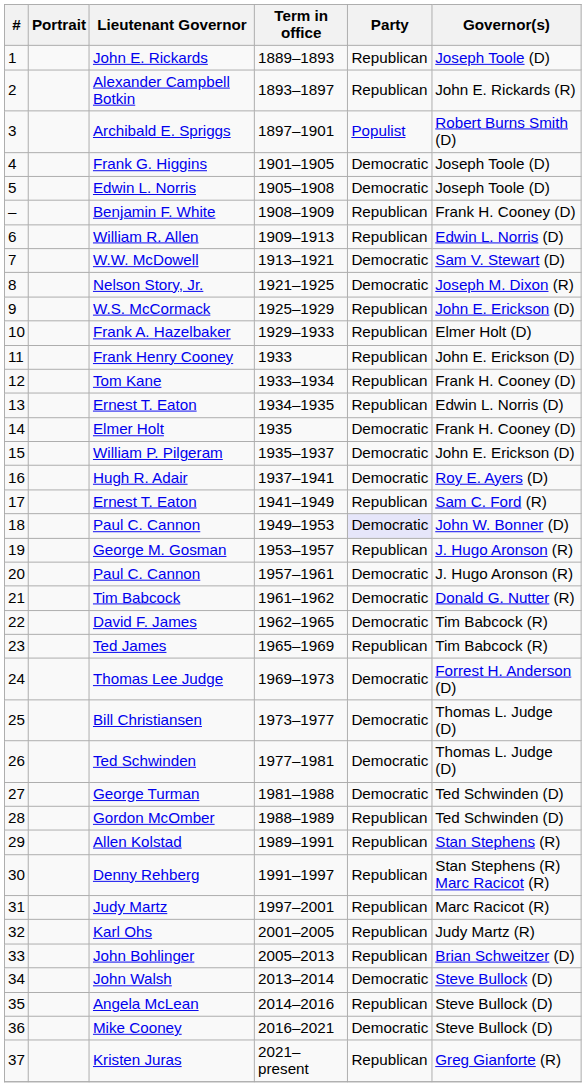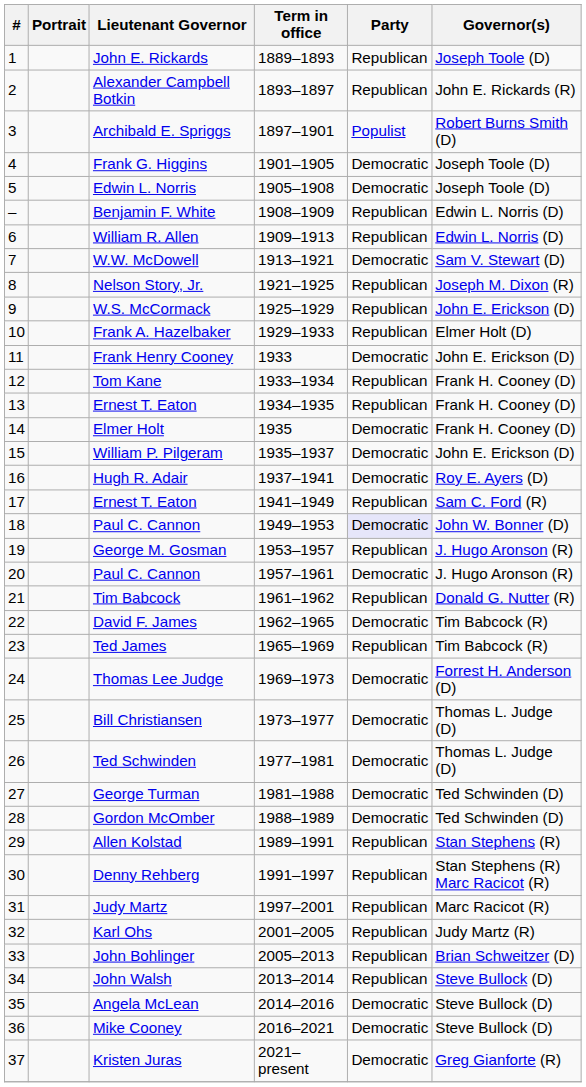 <table class="wikitable unsortable">
 <tr>
 <th>#</th>
 <th>Portrait</th>
 <th>Lieutenant Governor</th>
 <th>Term in office</th>
 <th>Party</th>
 <th>Governor(s)</th>
 </tr>
 <tr>
 <td>1</td>
 <td></td>
 <td><a href='#'>John E. Rickards</a></td>
 <td>1889–1893</td>
 <td>Republican</td>
 <td><a href='#'>Joseph Toole</a> (D)</td>
 </tr>
 <tr>
 <td>2</td>
 <td></td>
 <td><a href='#'>Alexander Campbell Botkin</a></td>
 <td>1893–1897</td>
 <td>Republican</td>
 <td>John E. Rickards (R)</td>
 </tr>
 <tr>
 <td>3</td>
 <td></td>
 <td><a href='#'>Archibald E. Spriggs</a></td>
 <td>1897–1901</td>
 <td><a href='#'>Populist</a></td>
 <td><a href='#'>Robert Burns Smith</a> (D)</td>
 </tr>
 <tr>
 <td>4</td>
 <td></td>
 <td><a href='#'>Frank G. Higgins</a></td>
 <td>1901–1905</td>
 <td>Democratic</td>
 <td>Joseph Toole (D)</td>
 </tr>
 <tr>
 <td>5</td>
 <td></td>
 <td><a href='#'>Edwin L. Norris</a></td>
 <td>1905–1908</td>
 <td>Democratic</td>
 <td>Joseph Toole (D)</td>
 </tr>
 <tr>
 <td>–</td>
 <td></td>
 <td><a href='#'>Benjamin F. White</a></td>
 <td>1908–1909</td>
 <td>Republican</td>
-<td>Frank H. Cooney (D)</td>
+<td>Edwin L. Norris (D)</td>
 </tr>
 <tr>
 <td>6</td>
 <td></td>
 <td><a href='#'>William R. Allen</a></td>
 <td>1909–1913</td>
 <td>Republican</td>
 <td><a href='#'>Edwin L. Norris</a> (D)</td>
 </tr>
 <tr>
 <td>7</td>
 <td></td>
 <td><a href='#'>W.W. McDowell</a></td>
 <td>1913–1921</td>
 <td>Democratic</td>
 <td><a href='#'>Sam V. Stewart</a> (D)</td>
 </tr>
 <tr>
 <td>8</td>
 <td></td>
 <td><a href='#'>Nelson Story, Jr.</a></td>
 <td>1921–1925</td>
-<td>Democratic</td>
+<td>Republican</td>
 <td><a href='#'>Joseph M. Dixon</a> (R)</td>
 </tr>
 <tr>
 <td>9</td>
 <td></td>
 <td><a href='#'>W.S. McCormack</a></td>
 <td>1925–1929</td>
 <td>Republican</td>
 <td><a href='#'>John E. Erickson</a> (D)</td>
 </tr>
 <tr>
 <td>10</td>
 <td></td>
 <td><a href='#'>Frank A. Hazelbaker</a></td>
 <td>1929–1933</td>
 <td>Republican</td>
 <td>Elmer Holt (D)</td>
 </tr>
 <tr>
 <td>11</td>
 <td></td>
 <td><a href='#'>Frank Henry Cooney</a></td>
 <td>1933</td>
-<td>Republican</td>
+<td>Democratic</td>
 <td>John E. Erickson (D)</td>
 </tr>
 <tr>
 <td>12</td>
 <td></td>
 <td><a href='#'>Tom Kane</a></td>
 <td>1933–1934</td>
 <td>Republican</td>
 <td>Frank H. Cooney (D)</td>
 </tr>
 <tr>
 <td>13</td>
 <td></td>
 <td><a href='#'>Ernest T. Eaton</a></td>
 <td>1934–1935</td>
 <td>Republican</td>
-<td>Edwin L. Norris (D)</td>
+<td>Frank H. Cooney (D)</td>
 </tr>
 <tr>
 <td>14</td>
 <td></td>
 <td><a href='#'>Elmer Holt</a></td>
 <td>1935</td>
 <td>Democratic</td>
 <td>Frank H. Cooney (D)</td>
 </tr>
 <tr>
 <td>15</td>
 <td></td>
 <td><a href='#'>William P. Pilgeram</a></td>
 <td>1935–1937</td>
 <td>Democratic</td>
 <td>John E. Erickson (D)</td>
 </tr>
 <tr>
 <td>16</td>
 <td></td>
 <td><a href='#'>Hugh R. Adair</a></td>
 <td>1937–1941</td>
 <td>Democratic</td>
 <td><a href='#'>Roy E. Ayers</a> (D)</td>
 </tr>
 <tr>
 <td>17</td>
 <td></td>
 <td><a href='#'>Ernest T. Eaton</a></td>
 <td>1941–1949</td>
 <td>Republican</td>
 <td><a href='#'>Sam C. Ford</a> (R)</td>
 </tr>
 <tr>
 <td>18</td>
 <td></td>
 <td><a href='#'>Paul C. Cannon</a></td>
 <td>1949–1953</td>
 <td style="background: lavender;">Democratic</td>
 <td><a href='#'>John W. Bonner</a> (D)</td>
 </tr>
 <tr>
 <td>19</td>
 <td></td>
 <td><a href='#'>George M. Gosman</a></td>
 <td>1953–1957</td>
 <td>Republican</td>
 <td><a href='#'>J. Hugo Aronson</a> (R)</td>
 </tr>
 <tr>
 <td>20</td>
 <td></td>
 <td><a href='#'>Paul C. Cannon</a></td>
 <td>1957–1961</td>
 <td>Democratic</td>
 <td>J. Hugo Aronson (R)</td>
 </tr>
 <tr>
 <td>21</td>
 <td></td>
 <td><a href='#'>Tim Babcock</a></td>
 <td>1961–1962</td>
-<td>Democratic</td>
+<td>Republican</td>
 <td><a href='#'>Donald G. Nutter</a> (R)</td>
 </tr>
 <tr>
 <td>22</td>
 <td></td>
 <td><a href='#'>David F. James</a></td>
 <td>1962–1965</td>
 <td>Democratic</td>
 <td>Tim Babcock (R)</td>
 </tr>
 <tr>
 <td>23</td>
 <td></td>
 <td><a href='#'>Ted James</a></td>
 <td>1965–1969</td>
 <td>Republican</td>
 <td>Tim Babcock (R)</td>
 </tr>
 <tr>
 <td>24</td>
 <td></td>
 <td><a href='#'>Thomas Lee Judge</a></td>
 <td>1969–1973</td>
 <td>Democratic</td>
 <td><a href='#'>Forrest H. Anderson</a> (D)</td>
 </tr>
 <tr>
 <td>25</td>
 <td></td>
 <td><a href='#'>Bill Christiansen</a></td>
 <td>1973–1977</td>
 <td>Democratic</td>
 <td>Thomas L. Judge (D)</td>
 </tr>
 <tr>
 <td>26</td>
 <td></td>
 <td><a href='#'>Ted Schwinden</a></td>
 <td>1977–1981</td>
 <td>Democratic</td>
 <td>Thomas L. Judge (D)</td>
 </tr>
 <tr>
 <td>27</td>
 <td></td>
 <td><a href='#'>George Turman</a></td>
 <td>1981–1988</td>
 <td>Democratic</td>
 <td>Ted Schwinden (D)</td>
 </tr>
 <tr>
 <td>28</td>
 <td></td>
 <td><a href='#'>Gordon McOmber</a></td>
 <td>1988–1989</td>
-<td>Republican</td>
+<td>Democratic</td>
 <td>Ted Schwinden (D)</td>
 </tr>
 <tr>
 <td>29</td>
 <td></td>
 <td><a href='#'>Allen Kolstad</a></td>
 <td>1989–1991</td>
 <td>Republican</td>
 <td><a href='#'>Stan Stephens</a> (R)</td>
 </tr>
 <tr>
 <td>30</td>
 <td></td>
 <td><a href='#'>Denny Rehberg</a></td>
 <td>1991–1997</td>
 <td>Republican</td>
 <td>Stan Stephens (R)<br><a href='#'>Marc Racicot</a> (R)</td>
 </tr>
 <tr>
 <td>31</td>
 <td></td>
 <td><a href='#'>Judy Martz</a></td>
 <td>1997–2001</td>
 <td>Republican</td>
 <td>Marc Racicot (R)</td>
 </tr>
 <tr>
 <td>32</td>
 <td></td>
 <td><a href='#'>Karl Ohs</a></td>
 <td>2001–2005</td>
 <td>Republican</td>
 <td>Judy Martz (R)</td>
 </tr>
 <tr>
 <td>33</td>
 <td></td>
 <td><a href='#'>John Bohlinger</a></td>
 <td>2005–2013</td>
 <td>Republican</td>
 <td><a href='#'>Brian Schweitzer</a> (D)</td>
 </tr>
 <tr>
 <td>34</td>
 <td></td>
 <td><a href='#'>John Walsh</a></td>
 <td>2013–2014</td>
-<td>Democratic</td>
+<td>Republican</td>
 <td><a href='#'>Steve Bullock</a> (D)</td>
 </tr>
 <tr>
 <td>35</td>
 <td></td>
 <td><a href='#'>Angela McLean</a></td>
 <td>2014–2016</td>
-<td>Republican</td>
+<td>Democratic</td>
 <td>Steve Bullock (D)</td>
 </tr>
 <tr>
 <td>36</td>
 <td></td>
 <td><a href='#'>Mike Cooney</a></td>
 <td>2016–2021</td>
 <td>Democratic</td>
 <td>Steve Bullock (D)</td>
 </tr>
 <tr>
 <td>37</td>
 <td></td>
 <td><a href='#'>Kristen Juras</a></td>
 <td>2021–present</td>
-<td>Republican</td>
+<td>Democratic</td>
 <td><a href='#'>Greg Gianforte</a> (R)</td>
 </tr>
 <tr>
 </tr>
 </table>
